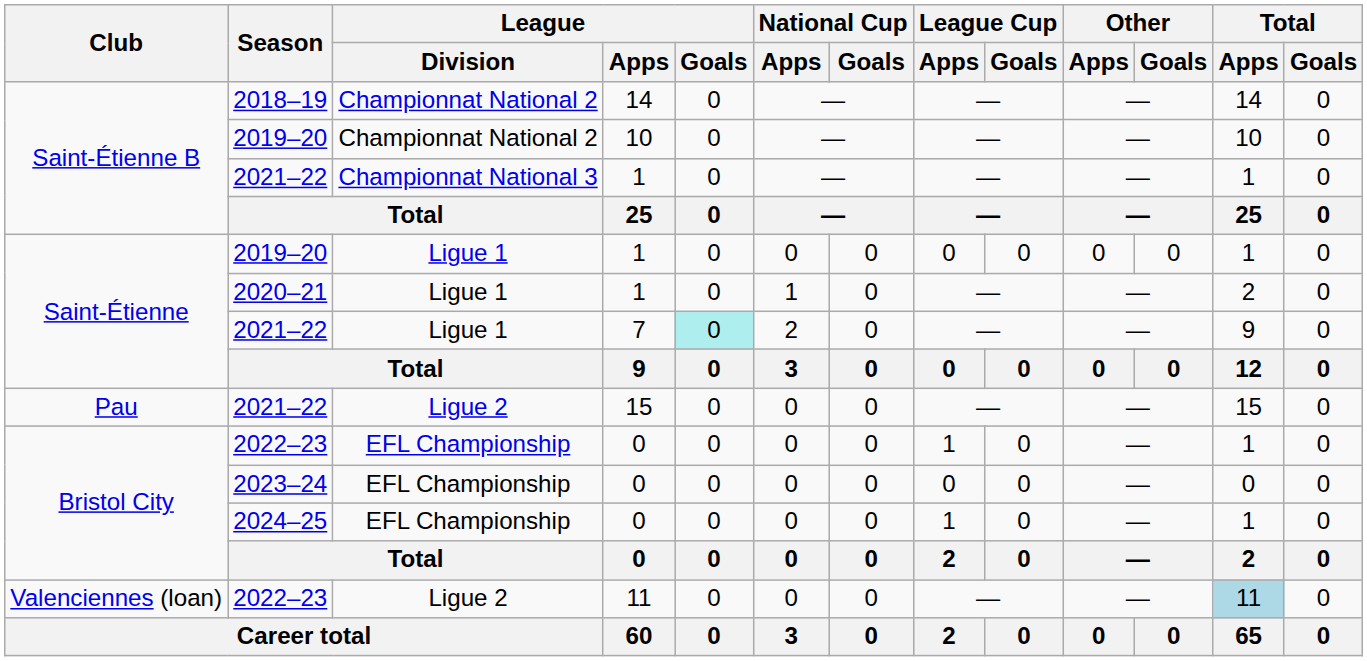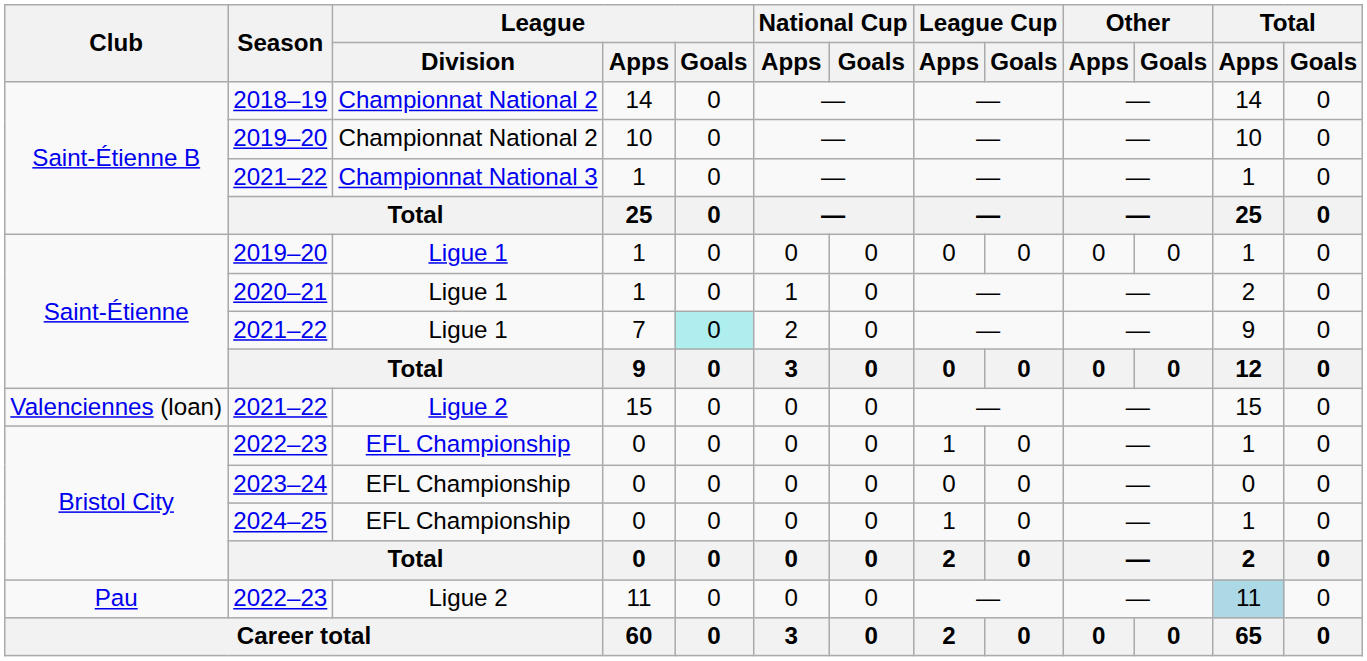 <table class="wikitable" style="text-align:center">
 <tr>
 <th rowspan=2>Club</th>
 <th rowspan=2>Season</th>
 <th colspan=3>League</th>
 <th colspan=2>National Cup</th>
 <th colspan=2>League Cup</th>
 <th colspan=2>Other</th>
 <th colspan=2>Total</th>
 </tr>
 <tr>
 <th>Division</th>
 <th>Apps</th>
 <th>Goals</th>
 <th>Apps</th>
 <th>Goals</th>
 <th>Apps</th>
 <th>Goals</th>
 <th>Apps</th>
 <th>Goals</th>
 <th>Apps</th>
 <th>Goals</th>
 </tr>
 <tr>
 <td rowspan=4><a href='#'>Saint-Étienne B</a></td>
 <td><a href='#'>2018–19</a></td>
 <td><a href='#'>Championnat National 2</a></td>
 <td>14</td>
 <td>0</td>
 <td colspan=2>—</td>
 <td colspan=2>—</td>
 <td colspan=2>—</td>
 <td>14</td>
 <td>0</td>
 </tr>
 <tr>
 <td><a href='#'>2019–20</a></td>
 <td>Championnat National 2</td>
 <td>10</td>
 <td>0</td>
 <td colspan=2>—</td>
 <td colspan=2>—</td>
 <td colspan=2>—</td>
 <td>10</td>
 <td>0</td>
 </tr>
 <tr>
 <td><a href='#'>2021–22</a></td>
 <td><a href='#'>Championnat National 3</a></td>
 <td>1</td>
 <td>0</td>
 <td colspan=2>—</td>
 <td colspan=2>—</td>
 <td colspan=2>—</td>
 <td>1</td>
 <td>0</td>
 </tr>
 <tr>
 <th colspan=2>Total</th>
 <th>25</th>
 <th>0</th>
 <th colspan=2>—</th>
 <th colspan=2>—</th>
 <th colspan=2>—</th>
 <th>25</th>
 <th>0</th>
 </tr>
 <tr>
 <td rowspan=4><a href='#'>Saint-Étienne</a></td>
 <td><a href='#'>2019–20</a></td>
 <td><a href='#'>Ligue 1</a></td>
 <td>1</td>
 <td>0</td>
 <td>0</td>
 <td>0</td>
 <td>0</td>
 <td>0</td>
 <td>0</td>
 <td>0</td>
 <td>1</td>
 <td>0</td>
 </tr>
 <tr>
 <td><a href='#'>2020–21</a></td>
 <td>Ligue 1</td>
 <td>1</td>
 <td>0</td>
 <td>1</td>
 <td>0</td>
 <td colspan=2>—</td>
 <td colspan=2>—</td>
 <td>2</td>
 <td>0</td>
 </tr>
 <tr>
 <td><a href='#'>2021–22</a></td>
 <td>Ligue 1</td>
 <td>7</td>
 <td style="background: paleturquoise;">0</td>
 <td>2</td>
 <td>0</td>
 <td colspan=2>—</td>
 <td colspan=2>—</td>
 <td>9</td>
 <td>0</td>
 </tr>
 <tr>
 <th colspan=2>Total</th>
 <th>9</th>
 <th>0</th>
 <th>3</th>
 <th>0</th>
 <th>0</th>
 <th>0</th>
 <th>0</th>
 <th>0</th>
 <th>12</th>
 <th>0</th>
 </tr>
 <tr>
-<td><a href='#'>Pau</a></td>
+<td><a href='#'>Valenciennes</a> (loan)</td>
 <td><a href='#'>2021–22</a></td>
 <td><a href='#'>Ligue 2</a></td>
 <td>15</td>
 <td>0</td>
 <td>0</td>
 <td>0</td>
 <td colspan=2>—</td>
 <td colspan=2>—</td>
 <td>15</td>
 <td>0</td>
 </tr>
 <tr>
 <td rowspan=4><a href='#'>Bristol City</a></td>
 <td><a href='#'>2022–23</a></td>
 <td><a href='#'>EFL Championship</a></td>
 <td>0</td>
 <td>0</td>
 <td>0</td>
 <td>0</td>
 <td>1</td>
 <td>0</td>
 <td colspan=2>—</td>
 <td>1</td>
 <td>0</td>
 </tr>
 <tr>
 <td><a href='#'>2023–24</a></td>
 <td>EFL Championship</td>
 <td>0</td>
 <td>0</td>
 <td>0</td>
 <td>0</td>
 <td>0</td>
 <td>0</td>
 <td colspan=2>—</td>
 <td>0</td>
 <td>0</td>
 </tr>
 <tr>
 <td><a href='#'>2024–25</a></td>
 <td>EFL Championship</td>
 <td>0</td>
 <td>0</td>
 <td>0</td>
 <td>0</td>
 <td>1</td>
 <td>0</td>
 <td colspan=2>—</td>
 <td>1</td>
 <td>0</td>
 </tr>
 <tr>
 <th colspan=2>Total</th>
 <th>0</th>
 <th>0</th>
 <th>0</th>
 <th>0</th>
 <th>2</th>
 <th>0</th>
 <th colspan=2>—</th>
 <th>2</th>
 <th>0</th>
 </tr>
 <tr>
-<td><a href='#'>Valenciennes</a> (loan)</td>
+<td><a href='#'>Pau</a></td>
 <td><a href='#'>2022–23</a></td>
 <td>Ligue 2</td>
 <td>11</td>
 <td>0</td>
 <td>0</td>
 <td>0</td>
 <td colspan=2>—</td>
 <td colspan=2>—</td>
 <td style="background: lightblue;">11</td>
 <td>0</td>
 </tr>
 <tr>
 <th colspan=3>Career total</th>
 <th>60</th>
 <th>0</th>
 <th>3</th>
 <th>0</th>
 <th>2</th>
 <th>0</th>
 <th>0</th>
 <th>0</th>
 <th>65</th>
 <th>0</th>
 </tr>
 </table>
